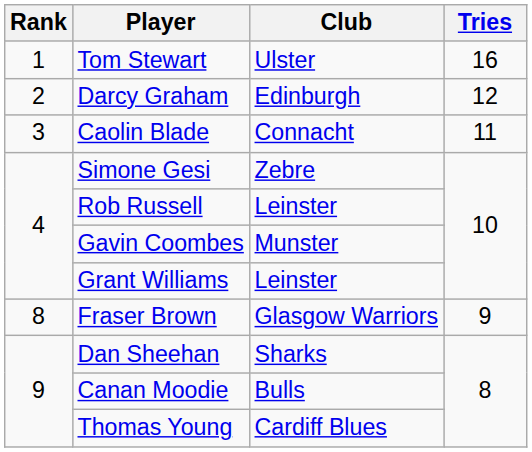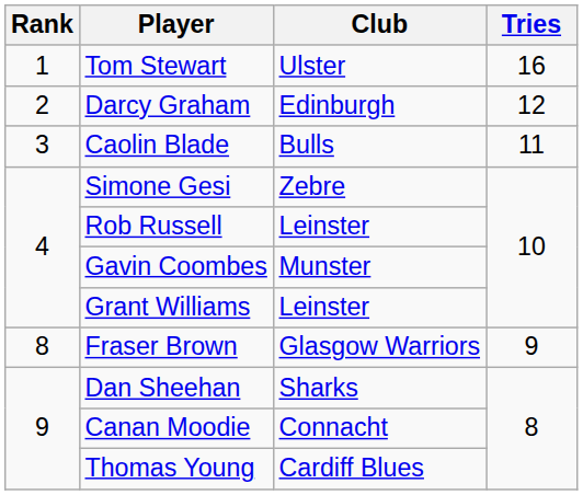 <table class="wikitable" style="text-align:center">
 <tr>
 <th>Rank</th>
 <th>Player</th>
 <th>Club</th>
 <th style="width:50px;"><a href='#'>Tries</a></th>
 </tr>
 <tr>
 <td>1</td>
 <td align=left> <a href='#'>Tom Stewart</a></td>
 <td align=left><a href='#'>Ulster</a></td>
 <td>16</td>
 </tr>
 <tr>
 <td>2</td>
 <td align=left> <a href='#'>Darcy Graham</a></td>
 <td align=left><a href='#'>Edinburgh</a></td>
 <td>12</td>
 </tr>
 <tr>
 <td>3</td>
 <td align=left> <a href='#'>Caolin Blade</a></td>
-<td align=left><a href='#'>Connacht</a></td>
+<td align=left><a href='#'>Bulls</a></td>
 <td>11</td>
 </tr>
 <tr>
 <td rowspan=4>4</td>
 <td align=left> <a href='#'>Simone Gesi</a></td>
 <td align=left><a href='#'>Zebre</a></td>
 <td rowspan=4>10</td>
 </tr>
 <tr>
 <td align=left> <a href='#'>Rob Russell</a></td>
 <td align=left><a href='#'>Leinster</a></td>
 </tr>
 <tr>
 <td align=left> <a href='#'>Gavin Coombes</a></td>
 <td align=left><a href='#'>Munster</a></td>
 </tr>
 <tr>
 <td align=left> <a href='#'>Grant Williams</a></td>
 <td align=left><a href='#'>Leinster</a></td>
 </tr>
 <tr>
 <td>8</td>
 <td align=left> <a href='#'>Fraser Brown</a></td>
 <td align=left><a href='#'>Glasgow Warriors</a></td>
 <td>9</td>
 </tr>
 <tr>
 <td rowspan=3>9</td>
 <td align=left> <a href='#'>Dan Sheehan</a></td>
 <td align=left><a href='#'>Sharks</a></td>
 <td rowspan=3>8</td>
 </tr>
 <tr>
 <td align=left> <a href='#'>Canan Moodie</a></td>
-<td align=left><a href='#'>Bulls</a></td>
+<td align=left><a href='#'>Connacht</a></td>
 </tr>
 <tr>
 <td align=left> <a href='#'>Thomas Young</a></td>
 <td align=left><a href='#'>Cardiff Blues</a></td>
 </tr>
 </table>
